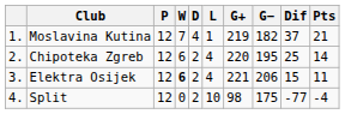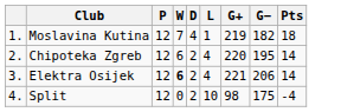 <table class="wikitable sortable">
 <tr>
 <th></th>
 <th>Club</th>
 <th>P</th>
 <th>W</th>
 <th>D</th>
 <th>L</th>
 <th>G+</th>
 <th>G−</th>
-<th>Dif</th>
 <th>Pts</th>
 </tr>
 <tr>
 <td>1.</td>
 <td>Moslavina Kutina</td>
 <td>12</td>
 <td>7</td>
 <td>4</td>
 <td>1</td>
 <td>219</td>
 <td>182</td>
-<td>37</td>
-<td>21</td>
+<td>18</td>
 </tr>
 <tr>
 <td>2.</td>
 <td>Chipoteka Zgreb</td>
 <td>12</td>
 <td>6</td>
 <td>2</td>
 <td>4</td>
 <td>220</td>
 <td>195</td>
-<td>25</td>
 <td>14</td>
 </tr>
 <tr>
 <td>3.</td>
 <td>Elektra Osijek</td>
 <td>12</td>
 <td><strong>6</strong></td>
 <td>2</td>
 <td>4</td>
 <td>221</td>
 <td>206</td>
-<td>15</td>
-<td>11</td>
+<td>14</td>
 </tr>
 <tr>
 <td>4.</td>
 <td>Split</td>
 <td>12</td>
 <td>0</td>
 <td>2</td>
 <td>10</td>
 <td>98</td>
 <td>175</td>
-<td>-77</td>
 <td>-4</td>
 </tr>
 </table>
